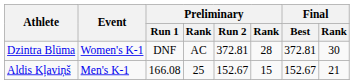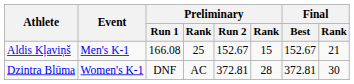 <table class=wikitable style="font-size:90%">
 <tr>
 <th rowspan="2">Athlete</th>
 <th rowspan="2">Event</th>
 <th colspan="4">Preliminary</th>
 <th colspan="2">Final</th>
 </tr>
 <tr style="font-size:95%">
 <th>Run 1</th>
 <th>Rank</th>
 <th>Run 2</th>
 <th>Rank</th>
 <th>Best</th>
 <th>Rank</th>
 </tr>
 <tr align=center>
+<td align=left><a href='#'>Aldis Kļaviņš</a></td>
+<td align=left><a href='#'>Men's K-1</a></td>
+<td>166.08</td>
+<td>25</td>
+<td>152.67</td>
+<td>15</td>
+<td>152.67</td>
+<td>21</td>
+</tr>
+<tr align=center>
 <td align=left><a href='#'>Dzintra Blūma</a></td>
 <td align=left><a href='#'>Women's K-1</a></td>
 <td>DNF</td>
 <td>AC</td>
 <td>372.81</td>
 <td>28</td>
 <td>372.81</td>
 <td>30</td>
 </tr>
-<tr align=center>
-<td align=left><a href='#'>Aldis Kļaviņš</a></td>
-<td align=left><a href='#'>Men's K-1</a></td>
-<td>166.08</td>
-<td>25</td>
-<td>152.67</td>
-<td>15</td>
-<td>152.67</td>
-<td>21</td>
-</tr>
 </table>
